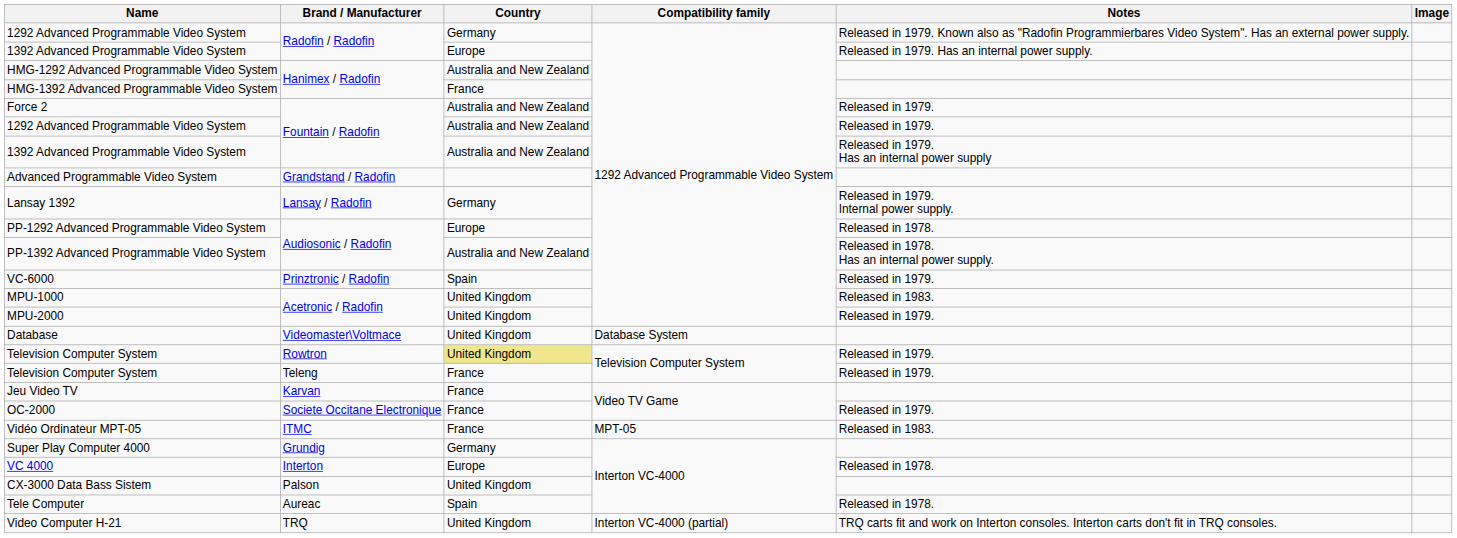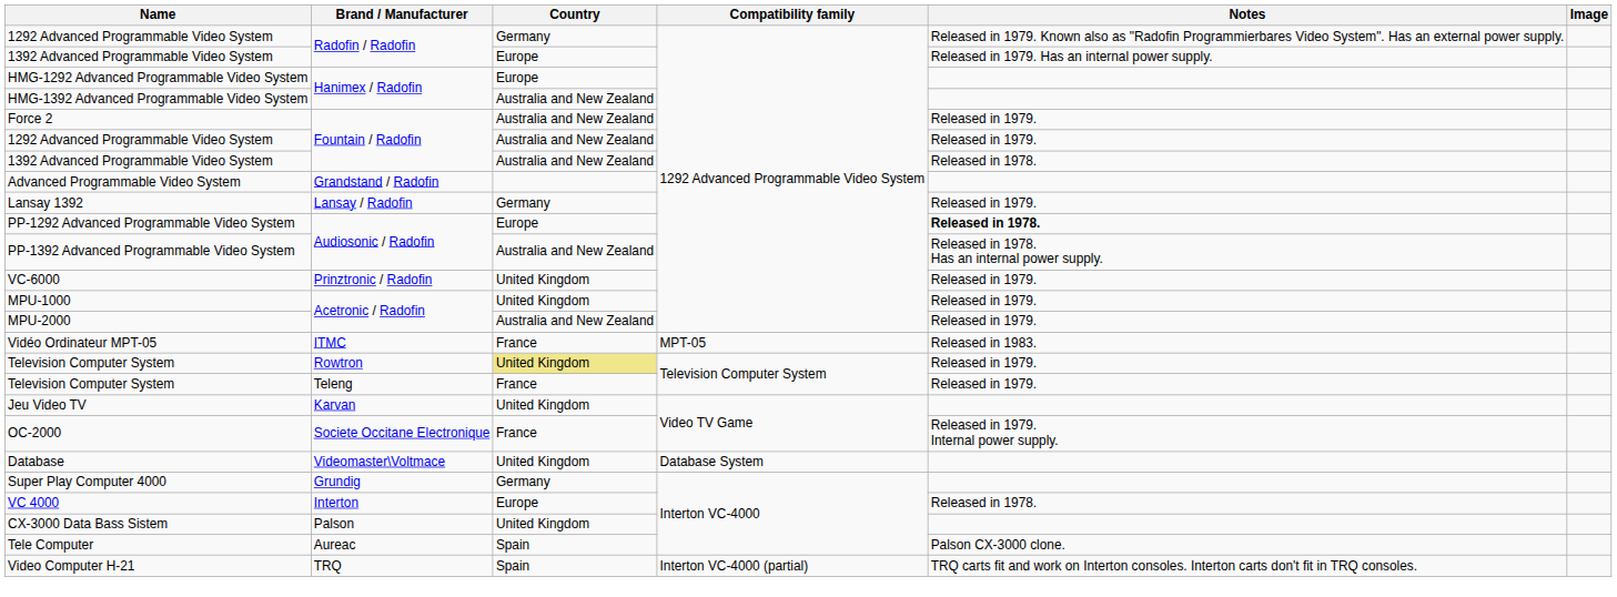 <table class="wikitable sortable">
 <tr>
 <th>Name</th>
 <th>Brand / Manufacturer</th>
 <th>Country</th>
 <th>Compatibility family</th>
 <th>Notes</th>
 <th>Image</th>
 </tr>
 <tr>
 <td>1292 Advanced Programmable Video System</td>
 <td rowspan=2><a href='#'>Radofin</a> / <a href='#'>Radofin</a></td>
 <td>Germany</td>
 <td rowspan=14>1292 Advanced Programmable Video System</td>
 <td>Released in 1979. Known also as "Radofin Programmierbares Video System". Has an external power supply.</td>
 <td></td>
 </tr>
 <tr>
 <td>1392 Advanced Programmable Video System</td>
 <td>Europe</td>
 <td>Released in 1979. Has an internal power supply.</td>
 <td></td>
 </tr>
 <tr>
 <td>HMG-1292 Advanced Programmable Video System</td>
 <td rowspan=2><a href='#'>Hanimex</a> / <a href='#'>Radofin</a></td>
-<td>Australia and New Zealand</td>
+<td>Europe</td>
 <td></td>
 <td></td>
 </tr>
 <tr>
 <td>HMG-1392 Advanced Programmable Video System</td>
-<td>France</td>
+<td>Australia and New Zealand</td>
 <td></td>
 <td></td>
 </tr>
 <tr>
 <td>Force 2</td>
 <td rowspan=3><a href='#'>Fountain</a>  / <a href='#'>Radofin</a></td>
 <td>Australia and New Zealand</td>
 <td>Released in 1979.</td>
 <td></td>
 </tr>
 <tr>
 <td>1292 Advanced Programmable Video System</td>
 <td>Australia and New Zealand</td>
 <td>Released in 1979.</td>
 <td></td>
 </tr>
 <tr>
 <td>1392 Advanced Programmable Video System</td>
 <td>Australia and New Zealand</td>
-<td>Released in 1979.<br>Has an internal power supply</td>
+<td>Released in 1978.</td>
 <td></td>
 </tr>
 <tr>
 <td>Advanced Programmable Video System</td>
 <td><a href='#'>Grandstand</a>  / <a href='#'>Radofin</a></td>
 <td></td>
 <td></td>
 <td></td>
 </tr>
 <tr>
 <td>Lansay 1392</td>
 <td><a href='#'>Lansay</a>  / <a href='#'>Radofin</a></td>
 <td>Germany</td>
-<td>Released in 1979.<br>Internal power supply.</td>
+<td>Released in 1979.</td>
 <td></td>
 </tr>
 <tr>
 <td>PP-1292 Advanced Programmable Video System</td>
 <td rowspan=2><a href='#'>Audiosonic</a>  / <a href='#'>Radofin</a></td>
 <td>Europe</td>
-<td>Released in 1978.</td>
+<td><strong>Released in 1978.</strong></td>
 <td></td>
 </tr>
 <tr>
 <td>PP-1392 Advanced Programmable Video System</td>
 <td>Australia and New Zealand</td>
 <td>Released in 1978.<br>Has an internal power supply.</td>
 <td></td>
 </tr>
 <tr>
 <td>VC-6000</td>
 <td rowspan=1><a href='#'>Prinztronic</a>  / <a href='#'>Radofin</a></td>
-<td>Spain</td>
+<td>United Kingdom</td>
 <td>Released in 1979.</td>
 <td></td>
 </tr>
 <tr>
 <td>MPU-1000</td>
 <td rowspan=2><a href='#'>Acetronic</a>  / <a href='#'>Radofin</a></td>
 <td>United Kingdom</td>
-<td>Released in 1983.</td>
+<td>Released in 1979.</td>
 <td></td>
 </tr>
 <tr>
 <td>MPU-2000</td>
-<td>United Kingdom</td>
+<td>Australia and New Zealand</td>
 <td>Released in 1979.</td>
 <td></td>
 </tr>
 <tr>
-<td>Database</td>
-<td><a href='#'>Videomaster\Voltmace</a></td>
-<td>United Kingdom</td>
-<td>Database System</td>
-<td></td>
+<td>Vidéo Ordinateur MPT-05</td>
+<td><a href='#'>ITMC</a></td>
+<td>France</td>
+<td>MPT-05</td>
+<td>Released in 1983.</td>
 <td></td>
 </tr>
 <tr>
 <td>Television Computer System</td>
 <td><a href='#'>Rowtron</a></td>
 <td style="background: khaki;">United Kingdom</td>
 <td rowspan=2>Television Computer System</td>
 <td>Released in 1979.</td>
 <td></td>
 </tr>
 <tr>
 <td>Television Computer System</td>
 <td>Teleng</td>
 <td>France</td>
 <td>Released in 1979.</td>
 <td></td>
 </tr>
 <tr>
 <td>Jeu Video TV</td>
 <td><a href='#'>Karvan</a></td>
-<td>France</td>
+<td>United Kingdom</td>
 <td rowspan=2>Video TV Game</td>
 <td></td>
 <td></td>
 </tr>
 <tr>
 <td>OC-2000</td>
 <td><a href='#'>Societe Occitane Electronique</a></td>
 <td>France</td>
-<td>Released in 1979.</td>
+<td>Released in 1979.<br>Internal power supply.</td>
 <td></td>
 </tr>
 <tr>
-<td>Vidéo Ordinateur MPT-05</td>
-<td><a href='#'>ITMC</a></td>
-<td>France</td>
-<td>MPT-05</td>
-<td>Released in 1983.</td>
+<td>Database</td>
+<td><a href='#'>Videomaster\Voltmace</a></td>
+<td>United Kingdom</td>
+<td>Database System</td>
+<td></td>
 <td></td>
 </tr>
 <tr>
 <td>Super Play Computer 4000</td>
 <td><a href='#'>Grundig</a></td>
 <td>Germany</td>
 <td rowspan="4">Interton VC-4000</td>
 <td></td>
 <td></td>
 </tr>
 <tr>
 <td><a href='#'>VC 4000</a></td>
 <td><a href='#'>Interton</a></td>
 <td>Europe</td>
 <td>Released in 1978.</td>
 <td></td>
 </tr>
 <tr>
 <td>CX-3000 Data Bass Sistem</td>
 <td>Palson</td>
 <td>United Kingdom</td>
 <td></td>
 <td></td>
 </tr>
 <tr>
 <td>Tele Computer</td>
 <td>Aureac</td>
 <td>Spain</td>
-<td>Released in 1978.</td>
+<td>Palson CX-3000 clone.</td>
 <td></td>
 </tr>
 <tr>
 <td>Video Computer H-21</td>
 <td>TRQ</td>
-<td>United Kingdom</td>
+<td>Spain</td>
 <td>Interton VC-4000 (partial)</td>
 <td>TRQ carts fit and work on Interton consoles. Interton carts don't fit in TRQ consoles.</td>
 <td></td>
 </tr>
 </table>
